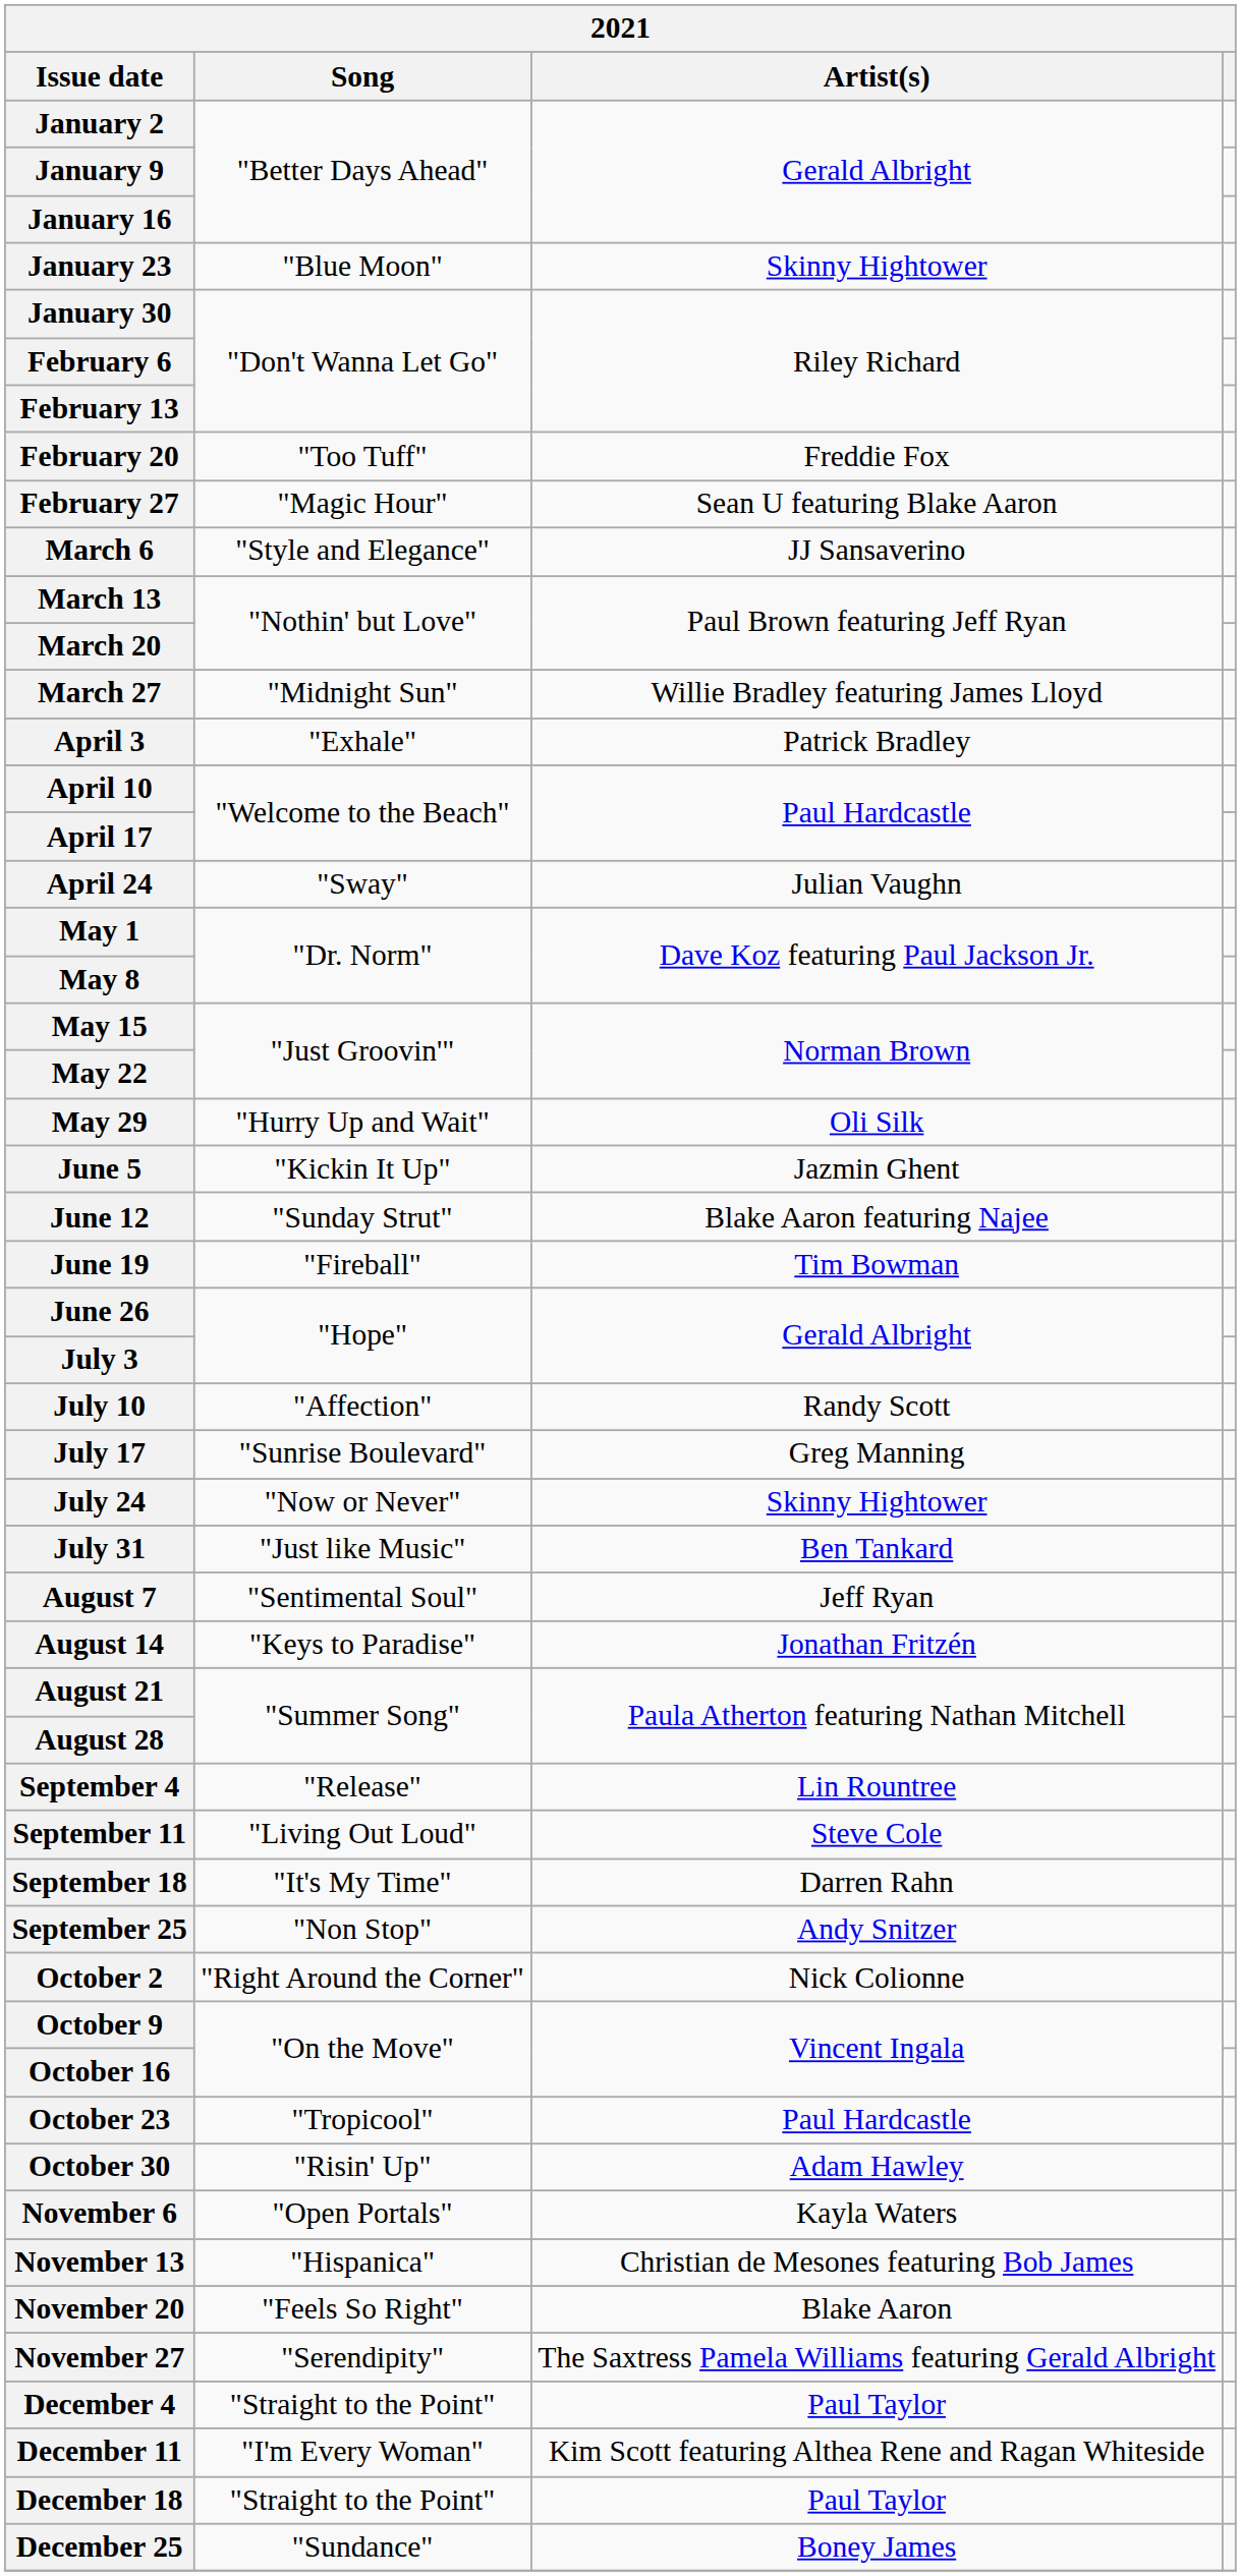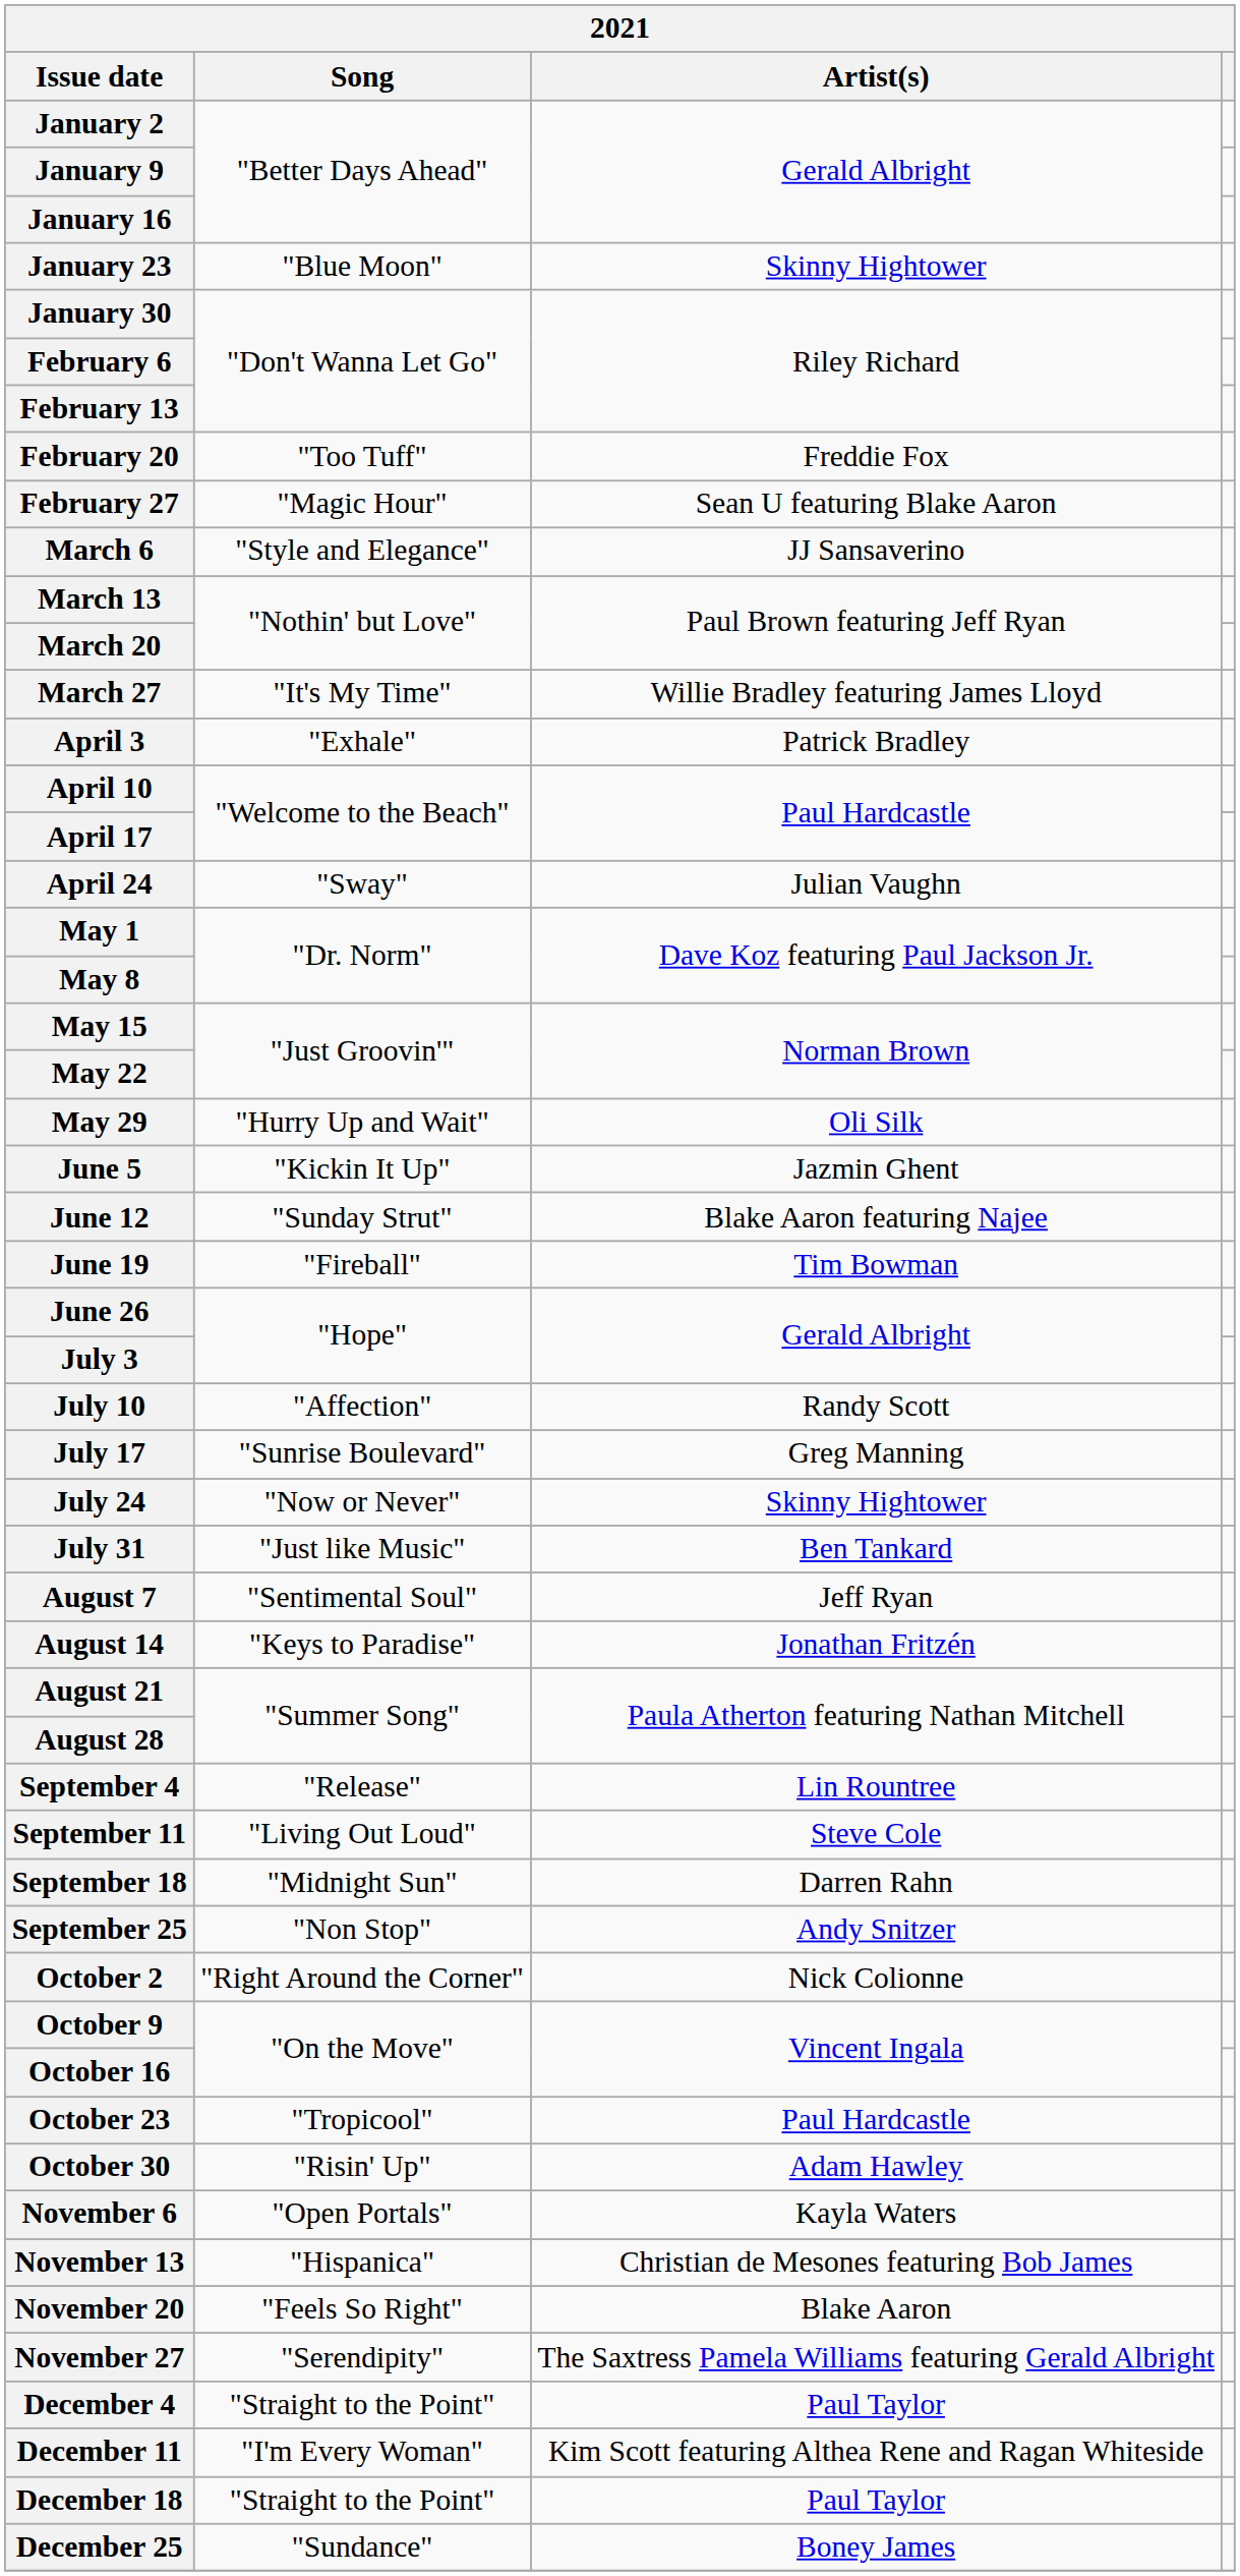 <table class="wikitable plainrowheaders" style="text-align: center;">
 <tr>
 <th colspan="5">2021</th>
 </tr>
 <tr>
 <th scope="col">Issue date</th>
 <th scope="col">Song</th>
 <th scope="col">Artist(s)</th>
 <th scope="col"></th>
 </tr>
 <tr>
 <th scope="row">January 2</th>
 <td rowspan="3">"Better Days Ahead"</td>
 <td rowspan="3"><a href='#'>Gerald Albright</a></td>
 <td align="center"></td>
 </tr>
 <tr>
 <th scope="row">January 9</th>
 <td align="center"></td>
 </tr>
 <tr>
 <th scope="row">January 16</th>
 <td align="center"></td>
 </tr>
 <tr>
 <th scope="row">January 23</th>
 <td>"Blue Moon"</td>
 <td><a href='#'>Skinny Hightower</a></td>
 <td align="center"></td>
 </tr>
 <tr>
 <th scope="row">January 30</th>
 <td rowspan="3">"Don't Wanna Let Go"</td>
 <td rowspan="3">Riley Richard</td>
 <td align="center"></td>
 </tr>
 <tr>
 <th scope="row">February 6</th>
 <td align="center"></td>
 </tr>
 <tr>
 <th scope="row">February 13</th>
 <td align="center"></td>
 </tr>
 <tr>
 <th scope="row">February 20</th>
 <td>"Too Tuff"</td>
 <td>Freddie Fox</td>
 <td align="center"></td>
 </tr>
 <tr>
 <th scope="row">February 27</th>
 <td>"Magic Hour"</td>
 <td>Sean U featuring Blake Aaron</td>
 <td align="center"></td>
 </tr>
 <tr>
 <th scope="row">March 6</th>
 <td>"Style and Elegance"</td>
 <td>JJ Sansaverino</td>
 <td align="center"></td>
 </tr>
 <tr>
 <th scope="row">March 13</th>
 <td rowspan="2">"Nothin' but Love"</td>
 <td rowspan="2">Paul Brown featuring Jeff Ryan</td>
 <td align="center"></td>
 </tr>
 <tr>
 <th scope="row">March 20</th>
 <td align="center"></td>
 </tr>
 <tr>
 <th scope="row">March 27</th>
-<td>"Midnight Sun"</td>
+<td>"It's My Time"</td>
 <td>Willie Bradley featuring James Lloyd</td>
 <td align="center"></td>
 </tr>
 <tr>
 <th scope="row">April 3</th>
 <td>"Exhale"</td>
 <td>Patrick Bradley</td>
 <td align="center"></td>
 </tr>
 <tr>
 <th scope="row">April 10</th>
 <td rowspan="2">"Welcome to the Beach"</td>
 <td rowspan="2"><a href='#'>Paul Hardcastle</a></td>
 <td align="center"></td>
 </tr>
 <tr>
 <th scope="row">April 17</th>
 <td align="center"></td>
 </tr>
 <tr>
 <th scope="row">April 24</th>
 <td>"Sway"</td>
 <td>Julian Vaughn</td>
 <td align="center"></td>
 </tr>
 <tr>
 <th scope="row">May 1</th>
 <td rowspan="2">"Dr. Norm"</td>
 <td rowspan="2"><a href='#'>Dave Koz</a> featuring <a href='#'>Paul Jackson Jr.</a></td>
 <td align="center"></td>
 </tr>
 <tr>
 <th scope="row">May 8</th>
 <td align="center"></td>
 </tr>
 <tr>
 <th scope="row">May 15</th>
 <td rowspan="2">"Just Groovin'"</td>
 <td rowspan="2"><a href='#'>Norman Brown</a></td>
 <td align="center"></td>
 </tr>
 <tr>
 <th scope="row">May 22</th>
 <td align="center"></td>
 </tr>
 <tr>
 <th scope="row">May 29</th>
 <td>"Hurry Up and Wait"</td>
 <td><a href='#'>Oli Silk</a></td>
 <td align="center"></td>
 </tr>
 <tr>
 <th scope="row">June 5</th>
 <td>"Kickin It Up"</td>
 <td>Jazmin Ghent</td>
 <td align="center"></td>
 </tr>
 <tr>
 <th scope="row">June 12</th>
 <td>"Sunday Strut"</td>
 <td>Blake Aaron featuring <a href='#'>Najee</a></td>
 <td align="center"></td>
 </tr>
 <tr>
 <th scope="row">June 19</th>
 <td>"Fireball"</td>
 <td><a href='#'>Tim Bowman</a></td>
 <td align="center"></td>
 </tr>
 <tr>
 <th scope="row">June 26</th>
 <td rowspan="2">"Hope"</td>
 <td rowspan="2"><a href='#'>Gerald Albright</a></td>
 <td align="center"></td>
 </tr>
 <tr>
 <th scope="row">July 3</th>
 <td align="center"></td>
 </tr>
 <tr>
 <th scope="row">July 10</th>
 <td>"Affection"</td>
 <td>Randy Scott</td>
 <td align="center"></td>
 </tr>
 <tr>
 <th scope="row">July 17</th>
 <td>"Sunrise Boulevard"</td>
 <td>Greg Manning</td>
 <td align="center"></td>
 </tr>
 <tr>
 <th scope="row">July 24</th>
 <td>"Now or Never"</td>
 <td><a href='#'>Skinny Hightower</a></td>
 <td align="center"></td>
 </tr>
 <tr>
 <th scope="row">July 31</th>
 <td>"Just like Music"</td>
 <td><a href='#'>Ben Tankard</a></td>
 <td align="center"></td>
 </tr>
 <tr>
 <th scope="row">August 7</th>
 <td>"Sentimental Soul"</td>
 <td>Jeff Ryan</td>
 <td align="center"></td>
 </tr>
 <tr>
 <th scope="row">August 14</th>
 <td>"Keys to Paradise"</td>
 <td><a href='#'>Jonathan Fritzén</a></td>
 <td align="center"></td>
 </tr>
 <tr>
 <th scope="row">August 21</th>
 <td rowspan="2">"Summer Song"</td>
 <td rowspan="2"><a href='#'>Paula Atherton</a> featuring Nathan Mitchell</td>
 <td align="center"></td>
 </tr>
 <tr>
 <th scope="row">August 28</th>
 <td align="center"></td>
 </tr>
 <tr>
 <th scope="row">September 4</th>
 <td>"Release"</td>
 <td><a href='#'>Lin Rountree</a></td>
 <td align="center"></td>
 </tr>
 <tr>
 <th scope="row">September 11</th>
 <td>"Living Out Loud"</td>
 <td><a href='#'>Steve Cole</a></td>
 <td align="center"></td>
 </tr>
 <tr>
 <th scope="row">September 18</th>
-<td>"It's My Time"</td>
+<td>"Midnight Sun"</td>
 <td>Darren Rahn</td>
 <td align="center"></td>
 </tr>
 <tr>
 <th scope="row">September 25</th>
 <td>"Non Stop"</td>
 <td><a href='#'>Andy Snitzer</a></td>
 <td align="center"></td>
 </tr>
 <tr>
 <th scope="row">October 2</th>
 <td>"Right Around the Corner"</td>
 <td>Nick Colionne</td>
 <td align="center"></td>
 </tr>
 <tr>
 <th scope="row">October 9</th>
 <td rowspan="2">"On the Move"</td>
 <td rowspan="2"><a href='#'>Vincent Ingala</a></td>
 <td align="center"></td>
 </tr>
 <tr>
 <th scope="row">October 16</th>
 <td align="center"></td>
 </tr>
 <tr>
 <th scope="row">October 23</th>
 <td>"Tropicool"</td>
 <td><a href='#'>Paul Hardcastle</a></td>
 <td align="center"></td>
 </tr>
 <tr>
 <th scope="row">October 30</th>
 <td>"Risin' Up"</td>
 <td><a href='#'>Adam Hawley</a></td>
 <td align="center"></td>
 </tr>
 <tr>
 <th scope="row">November 6</th>
 <td>"Open Portals"</td>
 <td>Kayla Waters</td>
 <td align="center"></td>
 </tr>
 <tr>
 <th scope="row">November 13</th>
 <td>"Hispanica"</td>
 <td>Christian de Mesones featuring <a href='#'>Bob James</a></td>
 <td align="center"></td>
 </tr>
 <tr>
 <th scope="row">November 20</th>
 <td>"Feels So Right"</td>
 <td>Blake Aaron</td>
 <td align="center"></td>
 </tr>
 <tr>
 <th scope="row">November 27</th>
 <td>"Serendipity"</td>
 <td>The Saxtress <a href='#'>Pamela Williams</a> featuring <a href='#'>Gerald Albright</a></td>
 <td align="center"></td>
 </tr>
 <tr>
 <th scope="row">December 4</th>
 <td>"Straight to the Point"</td>
 <td><a href='#'>Paul Taylor</a></td>
 <td align="center"></td>
 </tr>
 <tr>
 <th scope="row">December 11</th>
 <td>"I'm Every Woman"</td>
 <td>Kim Scott featuring Althea Rene and Ragan Whiteside</td>
 <td align="center"></td>
 </tr>
 <tr>
 <th scope="row">December 18</th>
 <td>"Straight to the Point"</td>
 <td><a href='#'>Paul Taylor</a></td>
 <td align="center"></td>
 </tr>
 <tr>
 <th scope="row">December 25</th>
 <td>"Sundance"</td>
 <td><a href='#'>Boney James</a></td>
 <td align="center"></td>
 </tr>
 <tr>
 </tr>
 </table>
